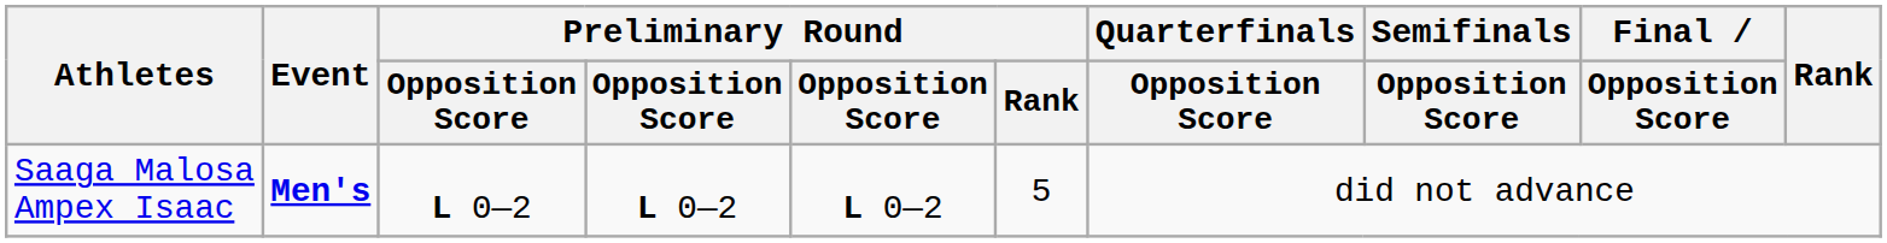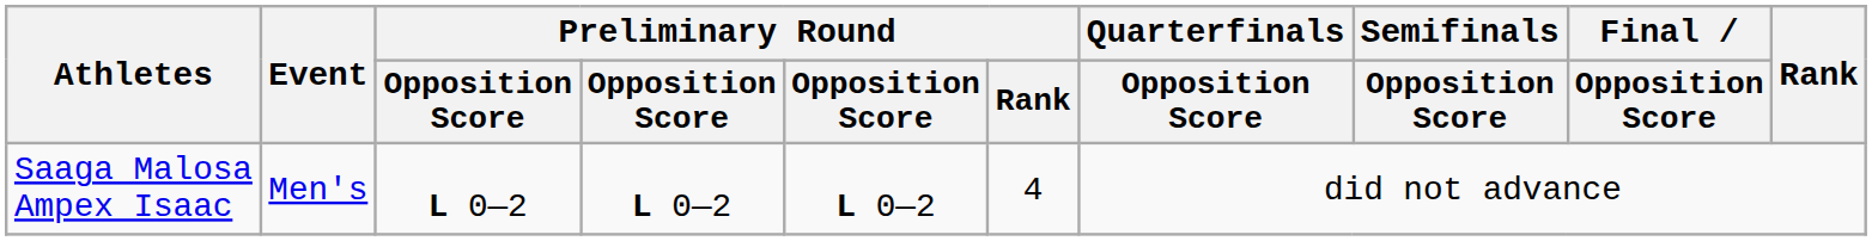 <table class=wikitable style=font-size:89%;text-align:center>
 <tr>
 <th rowspan=2>Athletes</th>
 <th rowspan=2>Event</th>
 <th colspan=4>Preliminary Round</th>
 <th>Quarterfinals</th>
 <th>Semifinals</th>
 <th>Final / </th>
 <th rowspan=2>Rank</th>
 </tr>
 <tr style=font-size:95%>
 <th>Opposition<br>Score</th>
 <th>Opposition<br>Score</th>
 <th>Opposition<br>Score</th>
 <th>Rank</th>
 <th>Opposition<br>Score</th>
 <th>Opposition<br>Score</th>
 <th>Opposition<br>Score</th>
 </tr>
 <tr align=center>
 <td align=left><a href='#'>Saaga Malosa</a><br><a href='#'>Ampex Isaac</a></td>
-<td align=left><strong><a href='#'>Men's</a></strong></td>
+<td align=left><a href='#'>Men's</a></td>
 <td><br><strong>L</strong> 0―2</td>
 <td><br><strong>L</strong> 0―2</td>
 <td><br><strong>L</strong> 0―2</td>
-<td>5</td>
+<td>4</td>
 <td colspan=4>did not advance</td>
 </tr>
 </table>
